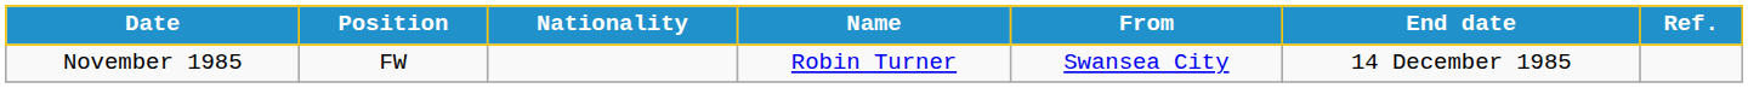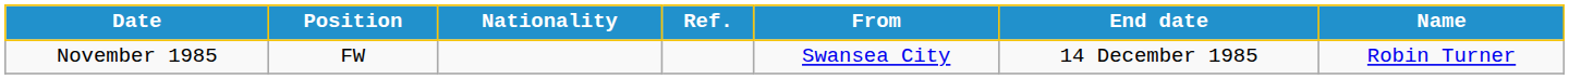 <table class="wikitable" style="text-align:center; font-size:90%; width:100%;">
 <tr>
 <th style="background:#2191CC; color:white; border:1px solid #F7C408; text-align:center;">Date</th>
 <th style="background:#2191CC; color:white; border:1px solid #F7C408; text-align:center;">Position</th>
 <th style="background:#2191CC; color:white; border:1px solid #F7C408; text-align:center;">Nationality</th>
-<th style="background:#2191CC; color:white; border:1px solid #F7C408; text-align:center;">Name</th>
+<th style="background:#2191CC; color:white; border:1px solid #F7C408; text-align:center;">Ref.</th>
 <th style="background:#2191CC; color:white; border:1px solid #F7C408; text-align:center;">From</th>
 <th style="background:#2191CC; color:white; border:1px solid #F7C408; text-align:center;">End date</th>
-<th style="background:#2191CC; color:white; border:1px solid #F7C408; text-align:center;">Ref.</th>
+<th style="background:#2191CC; color:white; border:1px solid #F7C408; text-align:center;">Name</th>
 </tr>
 <tr>
 <td>November 1985</td>
 <td>FW</td>
 <td></td>
-<td><a href='#'>Robin Turner</a></td>
+<td></td>
 <td> <a href='#'>Swansea City</a></td>
 <td>14 December 1985</td>
-<td></td>
+<td><a href='#'>Robin Turner</a></td>
 </tr>
 </table>
